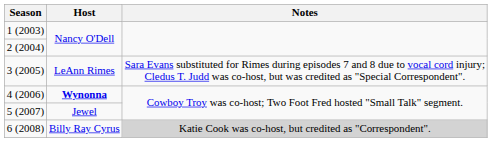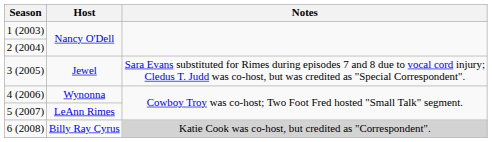 <table class="wikitable sortable" style="text-align:center; font-size:100%">
 <tr>
 <th>Season</th>
 <th>Host</th>
 <th>Notes</th>
 </tr>
 <tr>
 <td>1 (2003)</td>
 <td rowspan="2"><a href='#'>Nancy O'Dell</a></td>
 <td rowspan="2"></td>
 </tr>
 <tr>
 <td>2 (2004)</td>
 </tr>
 <tr>
 <td>3 (2005)</td>
-<td><a href='#'>LeAnn Rimes</a></td>
+<td><a href='#'>Jewel</a></td>
 <td><a href='#'>Sara Evans</a> substituted for Rimes during episodes 7 and 8 due to <a href='#'>vocal cord</a> injury;<br><a href='#'>Cledus T. Judd</a> was co-host, but was credited as "Special Correspondent".</td>
 </tr>
 <tr>
 <td>4 (2006)</td>
-<td><strong><a href='#'>Wynonna</a></strong></td>
+<td><a href='#'>Wynonna</a></td>
 <td rowspan="2"><a href='#'>Cowboy Troy</a> was co-host; Two Foot Fred hosted "Small Talk" segment.</td>
 </tr>
 <tr>
 <td>5 (2007)</td>
-<td><a href='#'>Jewel</a></td>
+<td><a href='#'>LeAnn Rimes</a></td>
 </tr>
 <tr>
 <td>6 (2008)</td>
 <td><a href='#'>Billy Ray Cyrus</a></td>
 <td style="background: lightgrey;">Katie Cook was co-host, but credited as "Correspondent".</td>
 </tr>
 </table>
